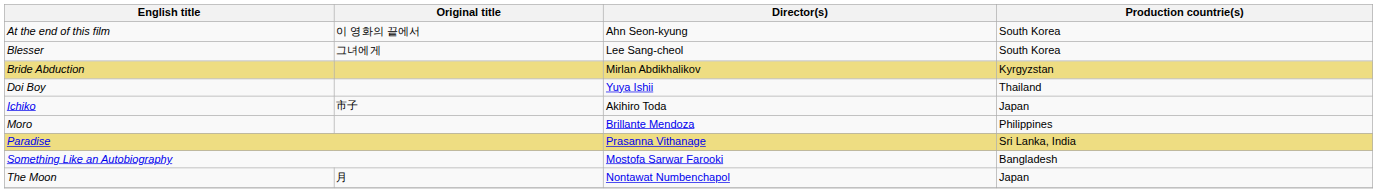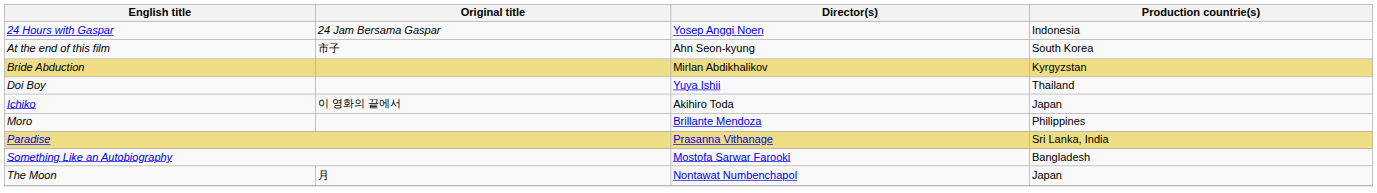 <table class="sortable wikitable" style="width:100%; margin-bottom:4px" cellpadding="5">
 <tr>
 <th scope="col">English title</th>
 <th scope="col">Original title</th>
 <th scope="col">Director(s)</th>
 <th scope="col">Production countrie(s)</th>
 </tr>
 <tr>
-<td><em>At the end of this film</em></td>
-<td>이 영화의 끝에서</td>
-<td>Ahn Seon-kyung</td>
-<td>South Korea</td>
+<td><em><a href='#'>24 Hours with Gaspar</a></em></td>
+<td><em>24 Jam Bersama Gaspar</em></td>
+<td><a href='#'>Yosep Anggi Noen</a></td>
+<td>Indonesia</td>
 </tr>
 <tr>
-<td><em>Blesser</em></td>
-<td>그녀에게</td>
-<td>Lee Sang-cheol</td>
+<td><em>At the end of this film</em></td>
+<td>市子</td>
+<td>Ahn Seon-kyung</td>
 <td>South Korea</td>
 </tr>
 <tr style="background:#eedd82">
 <td><em>Bride Abduction</em></td>
 <td></td>
 <td>Mirlan Abdikhalikov</td>
 <td>Kyrgyzstan</td>
 </tr>
 <tr>
 <td><em>Doi Boy</em></td>
 <td></td>
 <td><a href='#'>Yuya Ishii</a></td>
 <td>Thailand</td>
 </tr>
 <tr>
 <td><em><a href='#'>Ichiko</a></em></td>
-<td>市子</td>
+<td>이 영화의 끝에서</td>
 <td>Akihiro Toda</td>
 <td>Japan</td>
 </tr>
 <tr>
 <td><em>Moro</em></td>
 <td></td>
 <td><a href='#'>Brillante Mendoza</a></td>
 <td>Philippines</td>
 </tr>
 <tr style="background:#eedd82">
 <td colspan=2><em><a href='#'>Paradise</a></em></td>
 <td><a href='#'>Prasanna Vithanage</a></td>
 <td>Sri Lanka, India</td>
 </tr>
 <tr>
 <td colspan=2><em><a href='#'>Something Like an Autobiography</a></em></td>
 <td><a href='#'>Mostofa Sarwar Farooki</a></td>
 <td>Bangladesh</td>
 </tr>
 <tr>
 <td><em>The Moon</em></td>
 <td>月</td>
 <td><a href='#'>Nontawat Numbenchapol</a></td>
 <td>Japan</td>
 </tr>
 <tr>
 </tr>
 </table>
